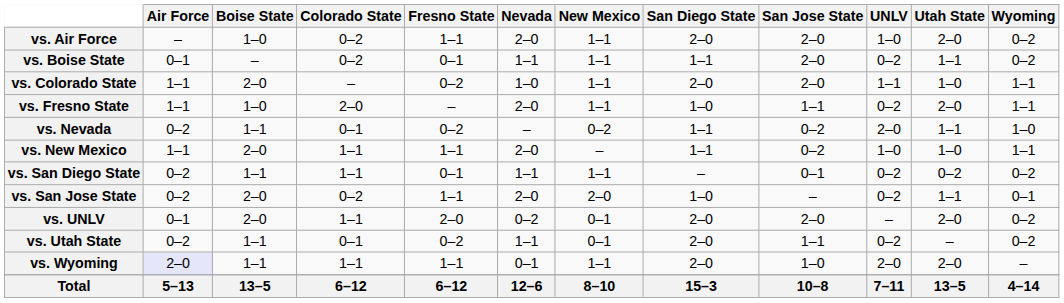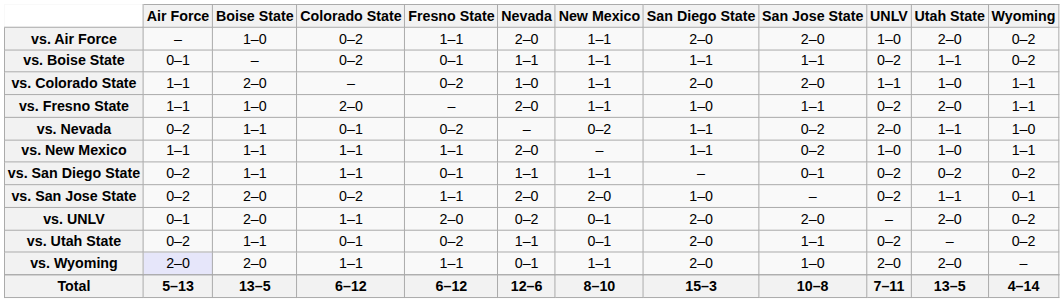 <table class="wikitable" style="white-space:nowrap;font-size:90%;">
 <tr>
 <th colspan=1 style="background:white; border-top-style:hidden; border-left-style:hidden;"   width=110> </th>
 <th style=>Air Force</th>
 <th style=>Boise State</th>
 <th style=>Colorado State</th>
 <th style=>Fresno State</th>
 <th style=>Nevada</th>
 <th style=>New Mexico</th>
 <th style=>San Diego State</th>
 <th style=>San Jose State</th>
 <th style=>UNLV</th>
 <th style=>Utah State</th>
 <th style=>Wyoming</th>
 </tr>
 <tr style="text-align:center;">
 <th>vs. Air Force</th>
 <td>–</td>
 <td>1–0</td>
 <td>0–2</td>
 <td>1–1</td>
 <td>2–0</td>
 <td>1–1</td>
 <td>2–0</td>
 <td>2–0</td>
 <td>1–0</td>
 <td>2–0</td>
 <td>0–2</td>
 </tr>
 <tr style="text-align:center;">
 <th>vs. Boise State</th>
 <td>0–1</td>
 <td>–</td>
 <td>0–2</td>
 <td>0–1</td>
 <td>1–1</td>
 <td>1–1</td>
 <td>1–1</td>
-<td>2–0</td>
+<td>1–1</td>
 <td>0–2</td>
 <td>1–1</td>
 <td>0–2</td>
 </tr>
 <tr style="text-align:center;">
 <th>vs. Colorado State</th>
 <td>1–1</td>
 <td>2–0</td>
 <td>–</td>
 <td>0–2</td>
 <td>1–0</td>
 <td>1–1</td>
 <td>2–0</td>
 <td>2–0</td>
 <td>1–1</td>
 <td>1–0</td>
 <td>1–1</td>
 </tr>
 <tr style="text-align:center;">
 <th>vs. Fresno State</th>
 <td>1–1</td>
 <td>1–0</td>
 <td>2–0</td>
 <td>–</td>
 <td>2–0</td>
 <td>1–1</td>
 <td>1–0</td>
 <td>1–1</td>
 <td>0–2</td>
 <td>2–0</td>
 <td>1–1</td>
 </tr>
 <tr style="text-align:center;">
 <th>vs. Nevada</th>
 <td>0–2</td>
 <td>1–1</td>
 <td>0–1</td>
 <td>0–2</td>
 <td>–</td>
 <td>0–2</td>
 <td>1–1</td>
 <td>0–2</td>
 <td>2–0</td>
 <td>1–1</td>
 <td>1–0</td>
 </tr>
 <tr style="text-align:center;">
 <th>vs. New Mexico</th>
 <td>1–1</td>
-<td>2–0</td>
+<td>1–1</td>
 <td>1–1</td>
 <td>1–1</td>
 <td>2–0</td>
 <td>–</td>
 <td>1–1</td>
 <td>0–2</td>
 <td>1–0</td>
 <td>1–0</td>
 <td>1–1</td>
 </tr>
 <tr style="text-align:center;">
 <th>vs. San Diego State</th>
 <td>0–2</td>
 <td>1–1</td>
 <td>1–1</td>
 <td>0–1</td>
 <td>1–1</td>
 <td>1–1</td>
 <td>–</td>
 <td>0–1</td>
 <td>0–2</td>
 <td>0–2</td>
 <td>0–2</td>
 </tr>
 <tr style="text-align:center;">
 <th>vs. San Jose State</th>
 <td>0–2</td>
 <td>2–0</td>
 <td>0–2</td>
 <td>1–1</td>
 <td>2–0</td>
 <td>2–0</td>
 <td>1–0</td>
 <td>–</td>
 <td>0–2</td>
 <td>1–1</td>
 <td>0–1</td>
 </tr>
 <tr style="text-align:center;">
 <th>vs. UNLV</th>
 <td>0–1</td>
 <td>2–0</td>
 <td>1–1</td>
 <td>2–0</td>
 <td>0–2</td>
 <td>0–1</td>
 <td>2–0</td>
 <td>2–0</td>
 <td>–</td>
 <td>2–0</td>
 <td>0–2</td>
 </tr>
 <tr style="text-align:center;">
 <th>vs. Utah State</th>
 <td>0–2</td>
 <td>1–1</td>
 <td>0–1</td>
 <td>0–2</td>
 <td>1–1</td>
 <td>0–1</td>
 <td>2–0</td>
 <td>1–1</td>
 <td>0–2</td>
 <td>–</td>
 <td>0–2</td>
 </tr>
 <tr style="text-align:center;">
 <th>vs. Wyoming</th>
 <td style="background: lavender;">2–0</td>
-<td>1–1</td>
+<td>2–0</td>
 <td>1–1</td>
 <td>1–1</td>
 <td>0–1</td>
 <td>1–1</td>
 <td>2–0</td>
 <td>1–0</td>
 <td>2–0</td>
 <td>2–0</td>
 <td>–</td>
 </tr>
 <tr style="text-align:center;">
 </tr>
 <tr style="text-align:center;">
 <th>Total</th>
 <th>5–13</th>
 <th>13–5</th>
 <th>6–12</th>
 <th>6–12</th>
 <th>12–6</th>
 <th>8–10</th>
 <th>15–3</th>
 <th>10–8</th>
 <th>7–11</th>
 <th>13–5</th>
 <th>4–14</th>
 </tr>
 </table>
